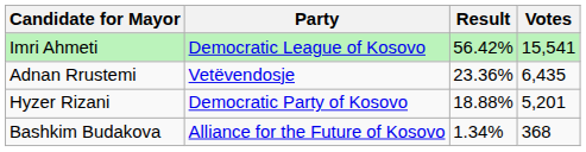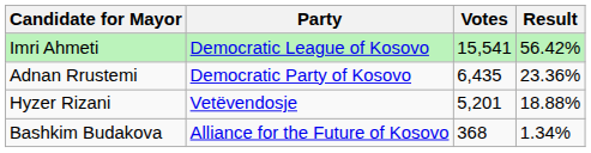 <table class=wikitable>
 <tr>
 <th>Candidate for Mayor</th>
 <th>Party</th>
+<th>Votes</th>
 <th>Result</th>
-<th>Votes</th>
 </tr>
 <tr>
 <td style="background:#BBF3BB;">Imri Ahmeti</td>
 <td style="background:#BBF3BB;"><a href='#'>Democratic League of Kosovo</a></td>
+<td style="background:#BBF3BB;">15,541</td>
 <td style="background:#BBF3BB;">56.42%</td>
-<td style="background:#BBF3BB;">15,541</td>
 </tr>
 <tr>
 <td>Adnan Rrustemi</td>
-<td><a href='#'>Vetëvendosje</a></td>
+<td><a href='#'>Democratic Party of Kosovo</a></td>
+<td>6,435</td>
 <td>23.36%</td>
-<td>6,435</td>
 </tr>
 <tr>
 <td>Hyzer Rizani</td>
-<td><a href='#'>Democratic Party of Kosovo</a></td>
+<td><a href='#'>Vetëvendosje</a></td>
+<td>5,201</td>
 <td>18.88%</td>
-<td>5,201</td>
 </tr>
 <tr>
 <td>Bashkim Budakova</td>
 <td><a href='#'>Alliance for the Future of Kosovo</a></td>
+<td>368</td>
 <td>1.34%</td>
-<td>368</td>
 </tr>
 </table>
